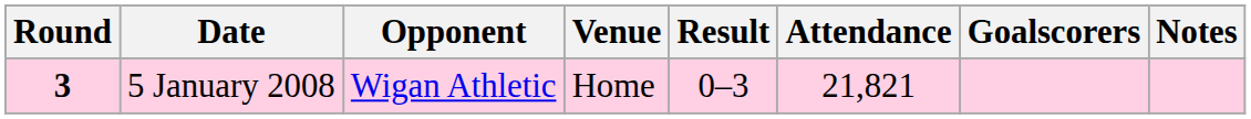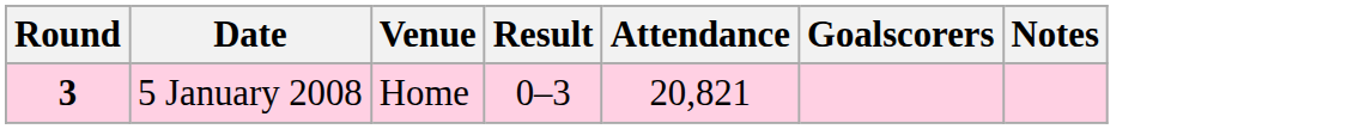 <table class="wikitable">
 <tr>
 <th>Round</th>
 <th>Date</th>
-<th>Opponent</th>
 <th>Venue</th>
 <th>Result</th>
 <th>Attendance</th>
 <th>Goalscorers</th>
 <th>Notes</th>
 </tr>
 <tr bgcolor="#ffd0e3">
 <td align="center"><strong>3</strong></td>
 <td>5 January 2008</td>
-<td><a href='#'>Wigan Athletic</a></td>
 <td>Home</td>
 <td align="center">0–3</td>
-<td align="center">21,821</td>
+<td align="center">20,821</td>
 <td></td>
 <td></td>
 </tr>
 </table>
